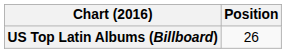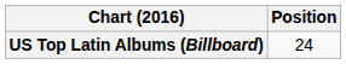 <table class="wikitable plainrowheaders" style="text-align:center">
 <tr>
 <th>Chart (2016)</th>
 <th>Position</th>
 </tr>
 <tr>
 <th scope="row">US Top Latin Albums (<em>Billboard</em>)</th>
-<td>26</td>
+<td>24</td>
 </tr>
 </table>
